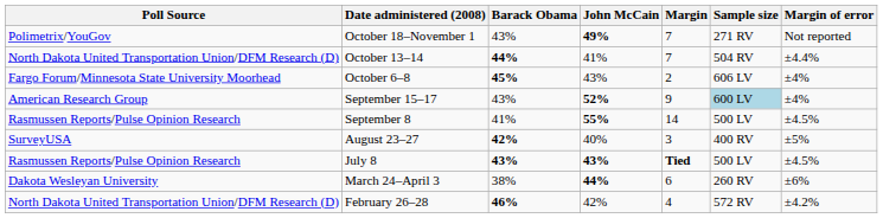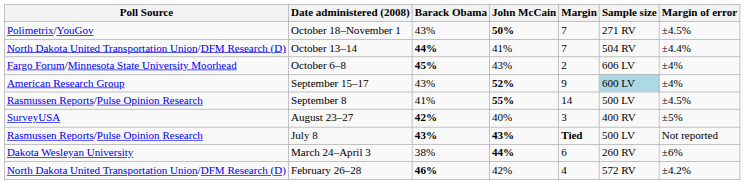 <table class="wikitable collapsible">
 <tr>
 <th>Poll Source</th>
 <th>Date administered (2008)</th>
 <th>Barack Obama</th>
 <th>John McCain</th>
 <th>Margin</th>
 <th>Sample size</th>
 <th>Margin of error</th>
 </tr>
 <tr>
 <td><a href='#'>Polimetrix</a>/<a href='#'>YouGov</a></td>
 <td>October 18–November 1</td>
 <td>43%</td>
-<td><strong>49%</strong></td>
+<td><strong>50%</strong></td>
 <td>7</td>
 <td>271 RV</td>
-<td>Not reported</td>
+<td>±4.5%</td>
 </tr>
 <tr>
 <td><a href='#'>North Dakota United Transportation Union</a>/<a href='#'>DFM Research (D)</a></td>
 <td>October 13–14</td>
 <td><strong>44%</strong></td>
 <td>41%</td>
 <td>7</td>
 <td>504 RV</td>
 <td>±4.4%</td>
 </tr>
 <tr>
 <td><a href='#'>Fargo Forum</a>/<a href='#'>Minnesota State University Moorhead</a></td>
 <td>October 6–8</td>
 <td><strong>45%</strong></td>
 <td>43%</td>
 <td>2</td>
 <td>606 LV</td>
 <td>±4%</td>
 </tr>
 <tr>
 <td><a href='#'>American Research Group</a></td>
 <td>September 15–17</td>
 <td>43%</td>
 <td><strong>52%</strong></td>
 <td>9</td>
 <td style="background: lightblue;">600 LV</td>
 <td>±4%</td>
 </tr>
 <tr>
 <td><a href='#'>Rasmussen Reports</a>/<a href='#'>Pulse Opinion Research</a></td>
 <td>September 8</td>
 <td>41%</td>
 <td><strong>55%</strong></td>
 <td>14</td>
 <td>500 LV</td>
 <td>±4.5%</td>
 </tr>
 <tr>
 <td><a href='#'>SurveyUSA</a></td>
 <td>August 23–27</td>
 <td><strong>42%</strong></td>
 <td>40%</td>
 <td>3</td>
 <td>400 RV</td>
 <td>±5%</td>
 </tr>
 <tr>
 <td><a href='#'>Rasmussen Reports</a>/<a href='#'>Pulse Opinion Research</a></td>
 <td>July 8</td>
 <td><strong>43%</strong></td>
 <td><strong>43%</strong></td>
 <td><strong>Tied</strong></td>
 <td>500 LV</td>
-<td>±4.5%</td>
+<td>Not reported</td>
 </tr>
 <tr>
 <td><a href='#'>Dakota Wesleyan University</a></td>
 <td>March 24–April 3</td>
 <td>38%</td>
 <td><strong>44%</strong></td>
 <td>6</td>
 <td>260 RV</td>
 <td>±6%</td>
 </tr>
 <tr>
 <td><a href='#'>North Dakota United Transportation Union</a>/<a href='#'>DFM Research (D)</a></td>
 <td>February 26–28</td>
 <td><strong>46%</strong></td>
 <td>42%</td>
 <td>4</td>
 <td>572 RV</td>
 <td>±4.2%</td>
 </tr>
 </table>
